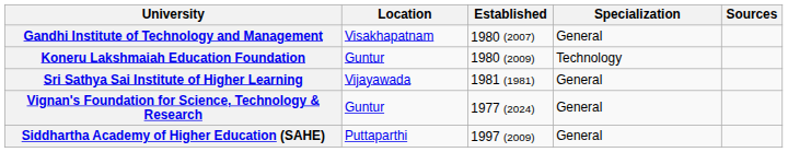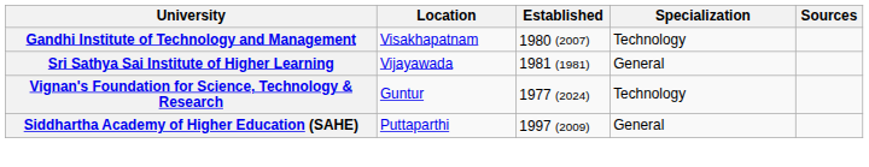 <table class="wikitable sortable collapsible plainrowheaders static-row-numbers" border="1" style="text-align:left; width:76%">
 <tr>
 <th scope="col" style="width: 40%;">University</th>
 <th scope="col" style="width: 15%;">Location</th>
 <th scope="col" style="width: 10%;">Established</th>
 <th scope="col" style="width: 20%;">Specialization</th>
 <th scope="col" style="width: 05%;" class="unsortable">Sources</th>
 </tr>
 <tr>
 <th scope="row"><a href='#'>Gandhi Institute of Technology and Management</a></th>
 <td><a href='#'>Visakhapatnam</a></td>
 <td>1980 <small>(2007<sup></sup>)</small></td>
-<td>General</td>
-<td></td>
-</tr>
-<tr>
-<th scope="row"><a href='#'>Koneru Lakshmaiah Education Foundation</a></th>
-<td><a href='#'>Guntur</a></td>
-<td>1980 <small>(2009<sup></sup>)</small></td>
 <td>Technology</td>
 <td></td>
 </tr>
 <tr>
 <th scope="row"><a href='#'>Sri Sathya Sai Institute of Higher Learning</a></th>
 <td><a href='#'>Vijayawada</a></td>
 <td>1981 <small>(1981<sup></sup>)</small></td>
 <td>General</td>
 <td></td>
 </tr>
 <tr>
 <th scope="row"><a href='#'>Vignan's Foundation for Science, Technology & Research</a></th>
 <td><a href='#'>Guntur</a></td>
 <td>1977 <small>(2024<sup></sup>)</small></td>
-<td>General</td>
+<td>Technology</td>
 <td></td>
 </tr>
 <tr>
 <th scope="row"><a href='#'>Siddhartha Academy of Higher Education</a> (SAHE)</th>
 <td><a href='#'>Puttaparthi</a></td>
 <td>1997 <small>(2009<sup></sup>)</small></td>
 <td>General</td>
 <td></td>
 </tr>
 </table>
